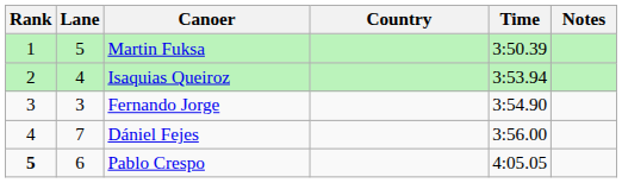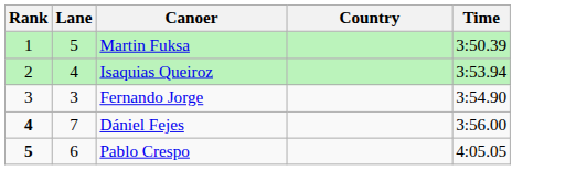 <table class="wikitable sortable" style="text-align:center;">
 <tr>
 <th width=30>Rank</th>
 <th width=30>Lane</th>
 <th width=175>Canoer</th>
 <th width=150>Country</th>
 <th width=30>Time</th>
-<th width=50>Notes</th>
 </tr>
 <tr bgcolor=bbf3bb>
 <td>1</td>
 <td>5</td>
 <td align=left><a href='#'>Martin Fuksa</a></td>
 <td align=left></td>
 <td>3:50.39</td>
-<td></td>
 </tr>
 <tr bgcolor=bbf3bb>
 <td>2</td>
 <td>4</td>
 <td align=left><a href='#'>Isaquias Queiroz</a></td>
 <td align=left></td>
 <td>3:53.94</td>
-<td></td>
 </tr>
 <tr>
 <td>3</td>
 <td>3</td>
 <td align=left><a href='#'>Fernando Jorge</a></td>
 <td align=left></td>
 <td>3:54.90</td>
-<td></td>
 </tr>
 <tr>
-<td>4</td>
+<td><strong>4</strong></td>
 <td>7</td>
 <td align=left><a href='#'>Dániel Fejes</a></td>
 <td align=left></td>
 <td>3:56.00</td>
-<td></td>
 </tr>
 <tr>
 <td><strong>5</strong></td>
 <td>6</td>
 <td align=left><a href='#'>Pablo Crespo</a></td>
 <td align=left></td>
 <td>4:05.05</td>
-<td></td>
 </tr>
 </table>
